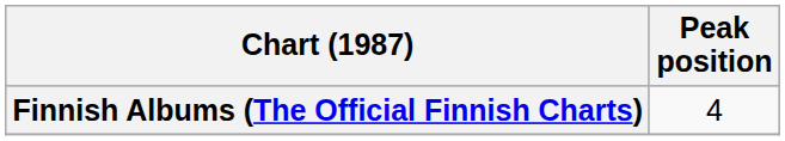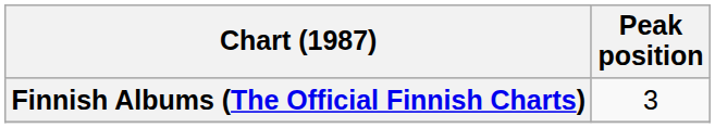 <table class="wikitable sortable plainrowheaders">
 <tr>
 <th scope="col">Chart (1987)</th>
 <th scope="col">Peak<br>position</th>
 </tr>
 <tr>
 <th scope="row">Finnish Albums (<a href='#'>The Official Finnish Charts</a>)</th>
-<td align="center">4</td>
+<td align="center">3</td>
 </tr>
 <tr>
 </tr>
 <tr>
 </tr>
 </table>
